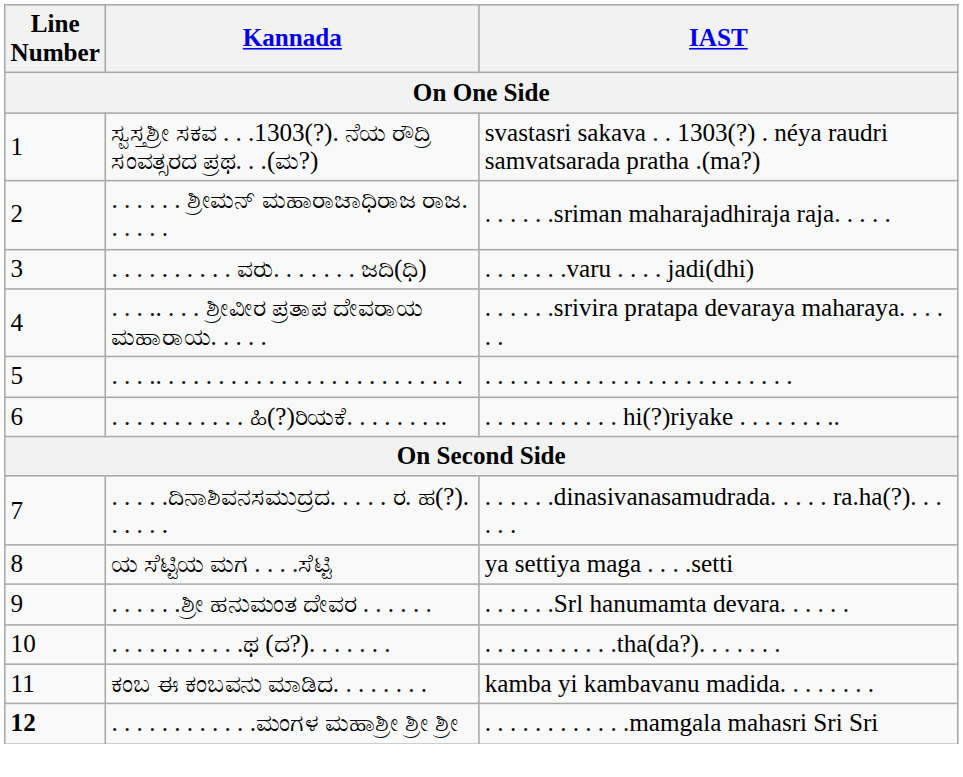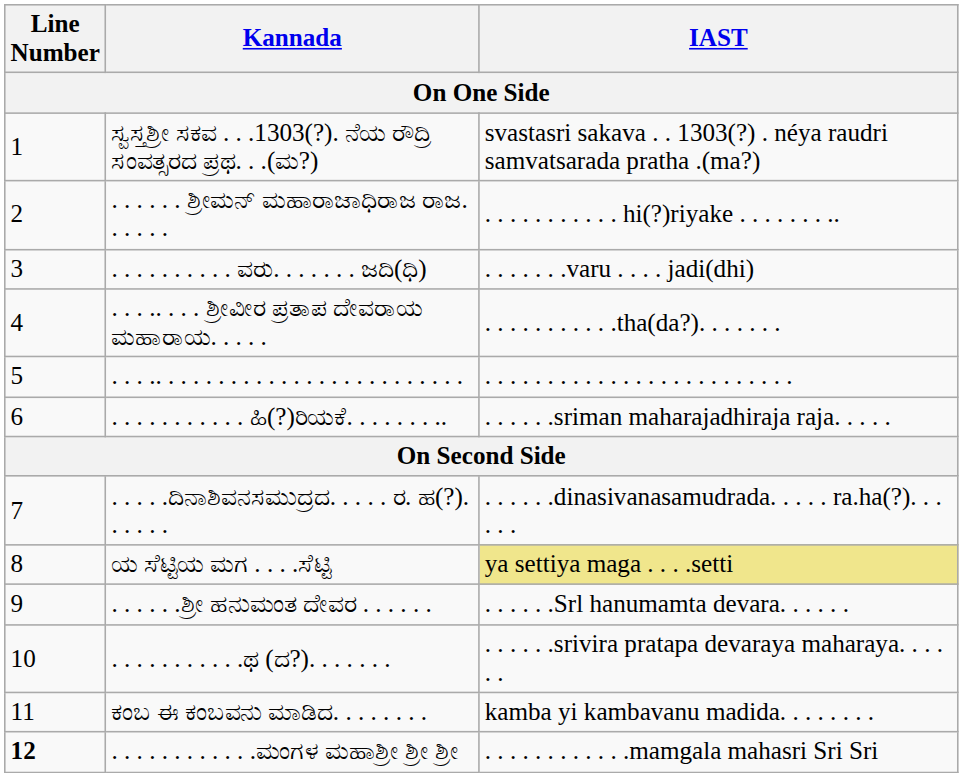 <table class="wikitable">
 <tr>
 <th>Line<br>Number</th>
 <th><a href='#'>Kannada</a></th>
 <th><a href='#'>IAST</a></th>
 </tr>
 <tr>
 <th colspan="3">On One Side</th>
 </tr>
 <tr>
 <td>1</td>
 <td>ಸ್ವಸ್ತಶ್ರೀ ಸಕವ . . .1303(?). ನೆಯ ರೌದ್ರಿ ಸಂವತ್ಸರದ ಪ್ರಥ. . .(ಮ?)</td>
 <td>svastasri sakava . . 1303(?) . néya raudri samvatsarada pratha .(ma?)</td>
 </tr>
 <tr>
 <td>2</td>
 <td>. . . . . . ಶ್ರೀಮನ್ ಮಹಾರಾಜಾಧಿರಾಜ ರಾಜ. . . . . .</td>
-<td>. . . . . .sriman maharajadhiraja raja. . . . .</td>
+<td>. . . . . . . . . . . hi(?)riyake . . . . . . . ..</td>
 </tr>
 <tr>
 <td>3</td>
 <td>. . . . . . . . . . ವರು. . . . . . . ಜದಿ(ಧಿ)</td>
 <td>. . . . . . .varu . . . . jadi(dhi)</td>
 </tr>
 <tr>
 <td>4</td>
 <td>.  . . .. . . . ಶ್ರೀವೀರ ಪ್ರತಾಪ ದೇವರಾಯ ಮಹಾರಾಯ. . . . .</td>
-<td>. . . . . .srivira pratapa devaraya maharaya. . . . . .</td>
+<td>. . . . . . . . . . .tha(da?). . . . . . .</td>
 </tr>
 <tr>
 <td>5</td>
 <td>. . . .. . . . . . . . . . . . . . . . . . . . . . . . .</td>
 <td>. . . . . . . . . . . . . . . . . . . . . . . . .</td>
 </tr>
 <tr>
 <td>6</td>
 <td>. . . . . . . . . . . ಹಿ(?)ರಿಯಕೆ. . . . . . . ..</td>
-<td>. . . . . . . . . . . hi(?)riyake . . . . . . . ..</td>
+<td>. . . . . .sriman maharajadhiraja raja. . . . .</td>
 </tr>
 <tr>
 <th colspan="3">On Second Side</th>
 </tr>
 <tr>
 <td>7</td>
 <td>. . . . .ದಿನಾಶಿವನಸಮುದ್ರದ. . . . . ರ. ಹ(?). . . . . .</td>
 <td>. . . . . .dinasivanasamudrada. . . . .  ra.ha(?). . . . . .</td>
 </tr>
 <tr>
 <td>8</td>
 <td>ಯ ಸೆಟ್ಟಿಯ ಮಗ . . . .ಸೆಟ್ಟಿ</td>
-<td>ya settiya maga . . . .setti</td>
+<td style="background: khaki;">ya settiya maga . . . .setti</td>
 </tr>
 <tr>
 <td>9</td>
 <td>. . . . . .ಶ್ರೀ ಹನುಮಂತ ದೇವರ . . . . . .</td>
 <td>. . . . . .Srl hanumamta devara. . . . . .</td>
 </tr>
 <tr>
 <td>10</td>
 <td>. . . . . . . . . . .ಥ (ದ?). . . . . . .</td>
-<td>. . . . . . . . . . .tha(da?). . . . . . .</td>
+<td>. . . . . .srivira pratapa devaraya maharaya. . . . . .</td>
 </tr>
 <tr>
 <td>11</td>
 <td>ಕಂಬ ಈ  ಕಂಬವನು  ಮಾಡಿದ. . . . . . . .</td>
 <td>kamba yi kambavanu madida. . . . . . . .</td>
 </tr>
 <tr>
 <td><strong>12</strong></td>
 <td>. . . . . . . . . . . .ಮಂಗಳ ಮಹಾಶ್ರೀ  ಶ್ರೀ ಶ್ರೀ</td>
 <td>. . . . . . . . . . . .mamgala mahasri Sri Sri</td>
 </tr>
 </table>
